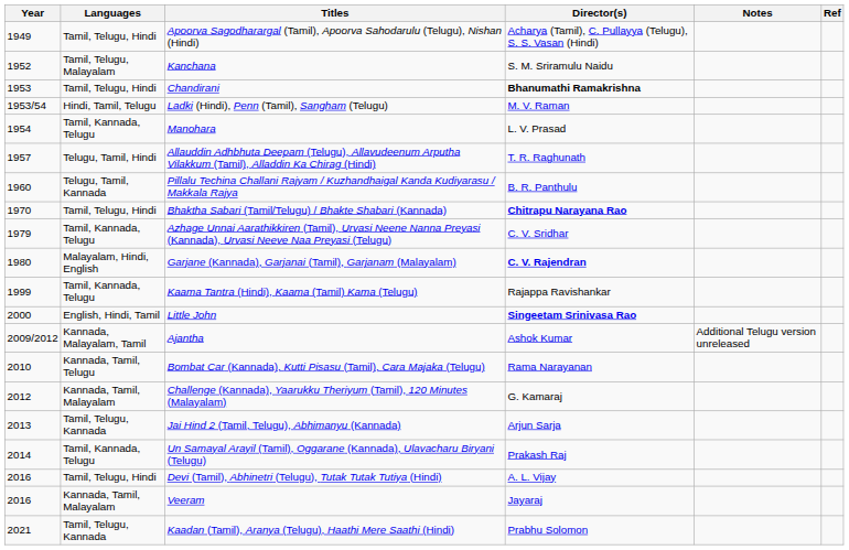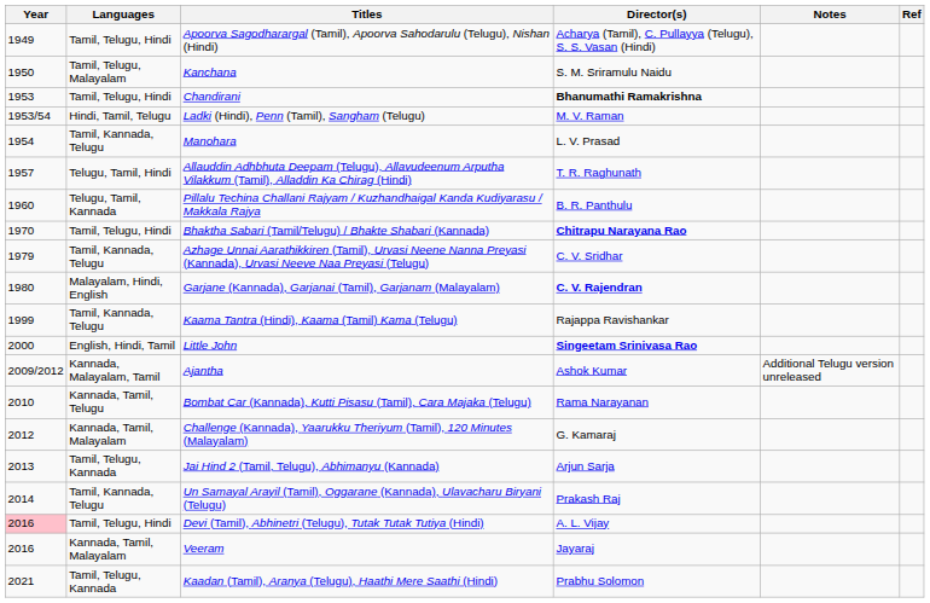 <table class="wikitable sortable">
 <tr>
 <th>Year</th>
 <th>Languages</th>
 <th>Titles</th>
 <th>Director(s)</th>
 <th>Notes</th>
 <th class="unsortable">Ref</th>
 </tr>
 <tr>
 <td>1949</td>
 <td>Tamil, Telugu, Hindi</td>
 <td><em><a href='#'>Apoorva Sagodharargal</a></em> (Tamil), <em>Apoorva Sahodarulu</em> (Telugu), <em>Nishan</em> (Hindi)</td>
 <td><a href='#'>Acharya</a> (Tamil), <a href='#'>C. Pullayya</a> (Telugu), <a href='#'>S. S. Vasan</a> (Hindi)</td>
 <td></td>
 <td></td>
 </tr>
 <tr>
-<td>1952</td>
+<td>1950</td>
 <td>Tamil,  Telugu,  Malayalam</td>
 <td><em><a href='#'>Kanchana</a></em></td>
 <td>S. M. Sriramulu Naidu</td>
 <td></td>
 <td></td>
 </tr>
 <tr>
 <td>1953</td>
 <td>Tamil, Telugu, Hindi</td>
 <td><em><a href='#'>Chandirani</a></em></td>
 <td><strong>Bhanumathi Ramakrishna</strong></td>
 <td></td>
 <td></td>
 </tr>
 <tr>
 <td>1953/54</td>
 <td>Hindi, Tamil, Telugu</td>
 <td><em><a href='#'>Ladki</a></em> (Hindi), <em><a href='#'>Penn</a></em> (Tamil), <em><a href='#'>Sangham</a></em> (Telugu)</td>
 <td><a href='#'>M. V. Raman</a></td>
 <td></td>
 <td></td>
 </tr>
 <tr>
 <td>1954</td>
 <td>Tamil, Kannada, Telugu</td>
 <td><em><a href='#'>Manohara</a></em></td>
 <td>L. V. Prasad</td>
 <td></td>
 <td></td>
 </tr>
 <tr>
 <td>1957</td>
 <td>Telugu, Tamil, Hindi</td>
 <td><a href='#'><em>Allauddin Adhbhuta Deepam</em> (Telugu),  <em>Allavudeenum Arputha Vilakkum</em> (Tamil), <em>Alladdin Ka Chirag</em> (Hindi)</a></td>
 <td><a href='#'>T. R. Raghunath</a></td>
 <td></td>
 <td></td>
 </tr>
 <tr>
 <td>1960</td>
 <td>Telugu, Tamil, Kannada</td>
 <td><em><a href='#'>Pillalu Techina Challani Rajyam / Kuzhandhaigal Kanda Kudiyarasu / Makkala Rajya</a></em></td>
 <td><a href='#'>B. R. Panthulu</a></td>
 <td></td>
 <td></td>
 </tr>
 <tr>
 <td>1970</td>
 <td>Tamil, Telugu, Hindi</td>
 <td><a href='#'><em>Bhaktha Sabari</em> (Tamil/Telugu) / <em>Bhakte Shabari</em> (Kannada)</a></td>
 <td><strong><a href='#'>Chitrapu Narayana Rao</a></strong></td>
 <td></td>
 <td></td>
 </tr>
 <tr>
 <td>1979</td>
 <td>Tamil, Kannada, Telugu</td>
 <td><a href='#'><em>Azhage Unnai Aarathikkiren</em> (Tamil), <em>Urvasi Neene Nanna Preyasi</em> (Kannada), <em>Urvasi Neeve Naa Preyasi</em> (Telugu)</a></td>
 <td><a href='#'>C. V. Sridhar</a></td>
 <td></td>
 <td></td>
 </tr>
 <tr>
 <td>1980</td>
 <td>Malayalam, Hindi, English</td>
 <td><a href='#'><em>Garjane</em> (Kannada), <em>Garjanai</em> (Tamil), <em>Garjanam</em> (Malayalam)</a></td>
 <td><strong><a href='#'>C. V. Rajendran</a></strong></td>
 <td></td>
 <td></td>
 </tr>
 <tr>
 <td>1999</td>
 <td>Tamil, Kannada, Telugu</td>
 <td><a href='#'><em>Kaama Tantra</em> (Hindi), <em>Kaama</em> (Tamil) <em>Kama</em> (Telugu)</a></td>
 <td>Rajappa Ravishankar</td>
 <td></td>
 <td></td>
 </tr>
 <tr>
 <td>2000</td>
 <td>English, Hindi, Tamil</td>
 <td><em><a href='#'>Little John</a></em></td>
 <td><strong><a href='#'>Singeetam Srinivasa Rao</a></strong></td>
 <td></td>
 <td></td>
 </tr>
 <tr>
 <td>2009/2012</td>
 <td>Kannada, Malayalam, Tamil</td>
 <td><em><a href='#'>Ajantha</a></em></td>
 <td><a href='#'>Ashok Kumar</a></td>
 <td>Additional Telugu version unreleased</td>
 <td></td>
 </tr>
 <tr>
 <td>2010</td>
 <td>Kannada, Tamil, Telugu</td>
 <td><a href='#'><em>Bombat Car</em> (Kannada), <em>Kutti Pisasu</em> (Tamil), <em>Cara Majaka</em> (Telugu)</a></td>
 <td><a href='#'>Rama Narayanan</a></td>
 <td></td>
 <td></td>
 </tr>
 <tr>
 <td>2012</td>
 <td>Kannada, Tamil, Malayalam</td>
 <td><a href='#'><em>Challenge</em> (Kannada), <em>Yaarukku Theriyum</em> (Tamil), <em>120 Minutes</em> (Malayalam)</a></td>
 <td>G. Kamaraj</td>
 <td></td>
 <td style="text-align:center;"></td>
 </tr>
 <tr>
 <td>2013</td>
 <td>Tamil, Telugu, Kannada</td>
 <td><a href='#'><em>Jai Hind 2</em> (Tamil, Telugu), <em>Abhimanyu</em> (Kannada)</a></td>
 <td><a href='#'>Arjun Sarja</a></td>
 <td></td>
 <td></td>
 </tr>
 <tr>
 <td>2014</td>
 <td>Tamil, Kannada, Telugu</td>
 <td><a href='#'><em>Un Samayal Arayil</em> (Tamil), <em>Oggarane</em> (Kannada), <em>Ulavacharu Biryani</em> (Telugu)</a></td>
 <td><a href='#'>Prakash Raj</a></td>
 <td></td>
 <td></td>
 </tr>
 <tr>
-<td>2016</td>
+<td style="background: pink;">2016</td>
 <td>Tamil, Telugu, Hindi</td>
 <td><a href='#'><em>Devi</em> (Tamil), <em>Abhinetri</em> (Telugu), <em>Tutak Tutak Tutiya</em> (Hindi)</a></td>
 <td><a href='#'>A. L. Vijay</a></td>
 <td></td>
 <td></td>
 </tr>
 <tr>
 <td>2016</td>
 <td>Kannada, Tamil, Malayalam</td>
 <td><em><a href='#'>Veeram</a></em></td>
 <td><a href='#'>Jayaraj</a></td>
 <td></td>
 <td></td>
 </tr>
 <tr>
 <td>2021</td>
 <td>Tamil, Telugu, Kannada</td>
 <td><a href='#'><em>Kaadan</em> (Tamil), <em>Aranya</em> (Telugu), <em>Haathi Mere Saathi</em> (Hindi)</a></td>
 <td><a href='#'>Prabhu Solomon</a></td>
 <td></td>
 <td></td>
 </tr>
 </table>
